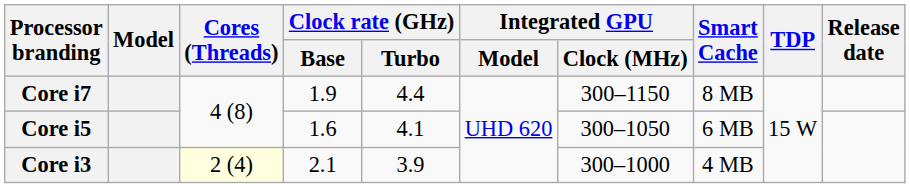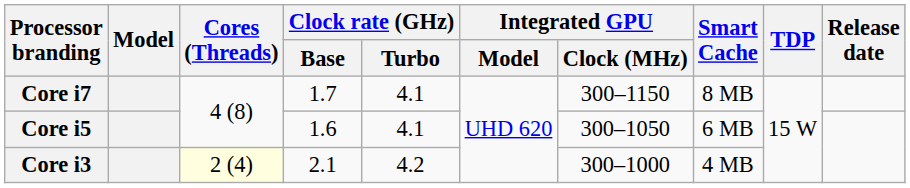 <table class="wikitable sortable nowrap" style="text-align: center;">
 <tr>
 <th class="unsortable" rowspan="2">Processor<br>branding</th>
 <th rowspan="2">Model</th>
 <th class="unsortable" rowspan="2"><a href='#'>Cores</a><br>(<a href='#'>Threads</a>)</th>
 <th colspan="2"><a href='#'>Clock rate</a> (GHz)</th>
 <th colspan="2">Integrated <a href='#'>GPU</a></th>
 <th class="unsortable" rowspan="2"><a href='#'>Smart<br>Cache</a></th>
 <th rowspan="2"><a href='#'>TDP</a></th>
 <th rowspan="2">Release<br>date</th>
 </tr>
 <tr>
 <th class="unsortable">Base</th>
 <th class="unsortable">Turbo</th>
 <th class="unsortable">Model</th>
 <th class="unsortable">Clock (MHz)</th>
 </tr>
 <tr>
 <th>Core i7</th>
 <th style="text-align:left;" data-sort-value="sku3"></th>
 <td rowspan=2>4 (8)</td>
-<td>1.9</td>
-<td>4.4</td>
+<td>1.7</td>
+<td>4.1</td>
 <td rowspan=3><a href='#'>UHD 620</a></td>
 <td>300–1150</td>
 <td>8 MB</td>
 <td rowspan=3>15 W</td>
 <td></td>
 </tr>
 <tr>
 <th>Core i5</th>
 <th style="text-align:left;" data-sort-value="sku2"></th>
 <td>1.6</td>
 <td>4.1</td>
 <td>300–1050</td>
 <td>6 MB</td>
 <td rowspan=2></td>
 </tr>
 <tr>
 <th>Core i3</th>
 <th style="text-align:left;" data-sort-value="sku1"></th>
 <td style="background: lightyellow;">2 (4)</td>
 <td>2.1</td>
-<td>3.9</td>
+<td>4.2</td>
 <td>300–1000</td>
 <td>4 MB</td>
 </tr>
 </table>
